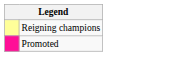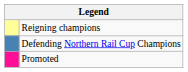 <table class="wikitable" style="font-size: 85%">
 <tr>
 <th colspan=2>Legend</th>
 </tr>
 <tr>
 <td bgcolor="#FFFF99" width="15"> </td>
 <td>Reigning champions</td>
 </tr>
 <tr>
+<td bgcolor="#4682B4" width="15"> </td>
+<td>Defending <a href='#'>Northern Rail Cup</a> Champions</td>
+</tr>
+<tr>
 <td bgcolor="#FFGF97" width="15"> </td>
 <td>Promoted</td>
 </tr>
 </table>
